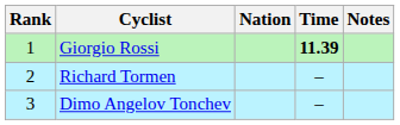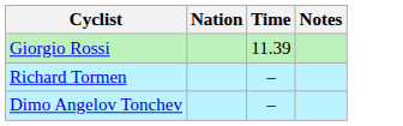 <table class="wikitable sortable" style="text-align:center">
 <tr>
-<th>Rank</th>
 <th>Cyclist</th>
 <th>Nation</th>
 <th>Time</th>
 <th>Notes</th>
 </tr>
 <tr bgcolor=bbf3bb>
-<td>1</td>
 <td align=left data-sort-value="Rossi, Giorgio"><a href='#'>Giorgio Rossi</a></td>
 <td align=left></td>
-<td><strong>11.39</strong></td>
+<td>11.39</td>
 <td></td>
 </tr>
 <tr bgcolor=bbf3ff>
-<td>2</td>
 <td align=left data-sort-value="Tormen, Richard"><a href='#'>Richard Tormen</a></td>
 <td align=left></td>
 <td>–</td>
 <td></td>
 </tr>
 <tr bgcolor=bbf3ff>
-<td>3</td>
 <td align=left data-sort-value="Angelov Tonchev, Dimo"><a href='#'>Dimo Angelov Tonchev</a></td>
 <td align=left></td>
 <td>–</td>
 <td></td>
 </tr>
 </table>
